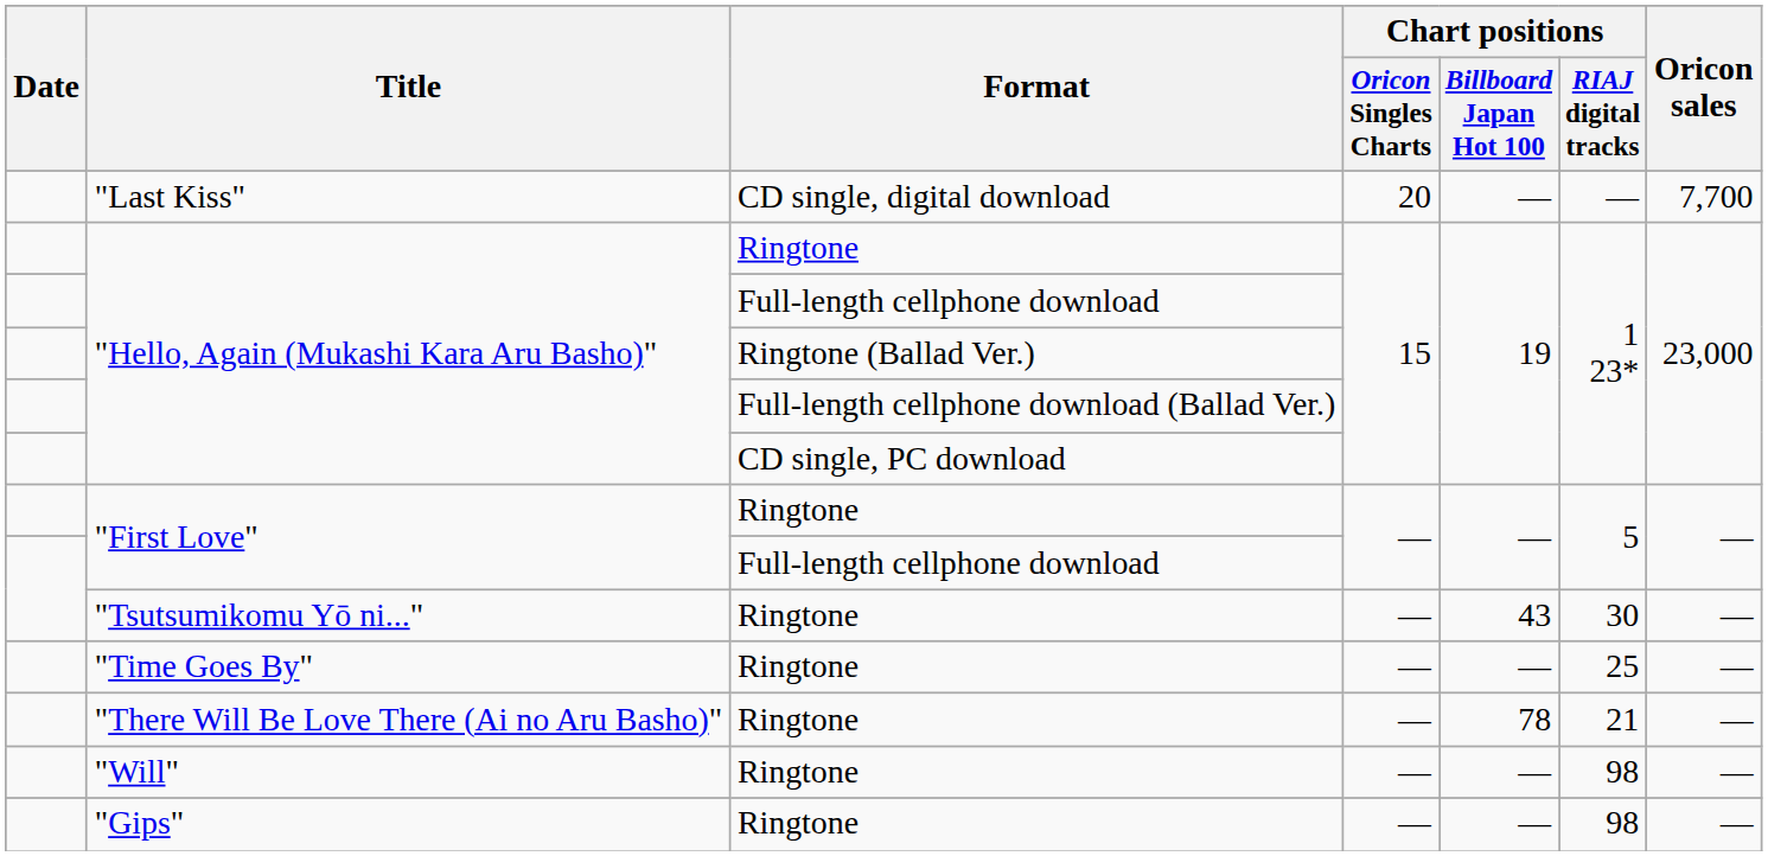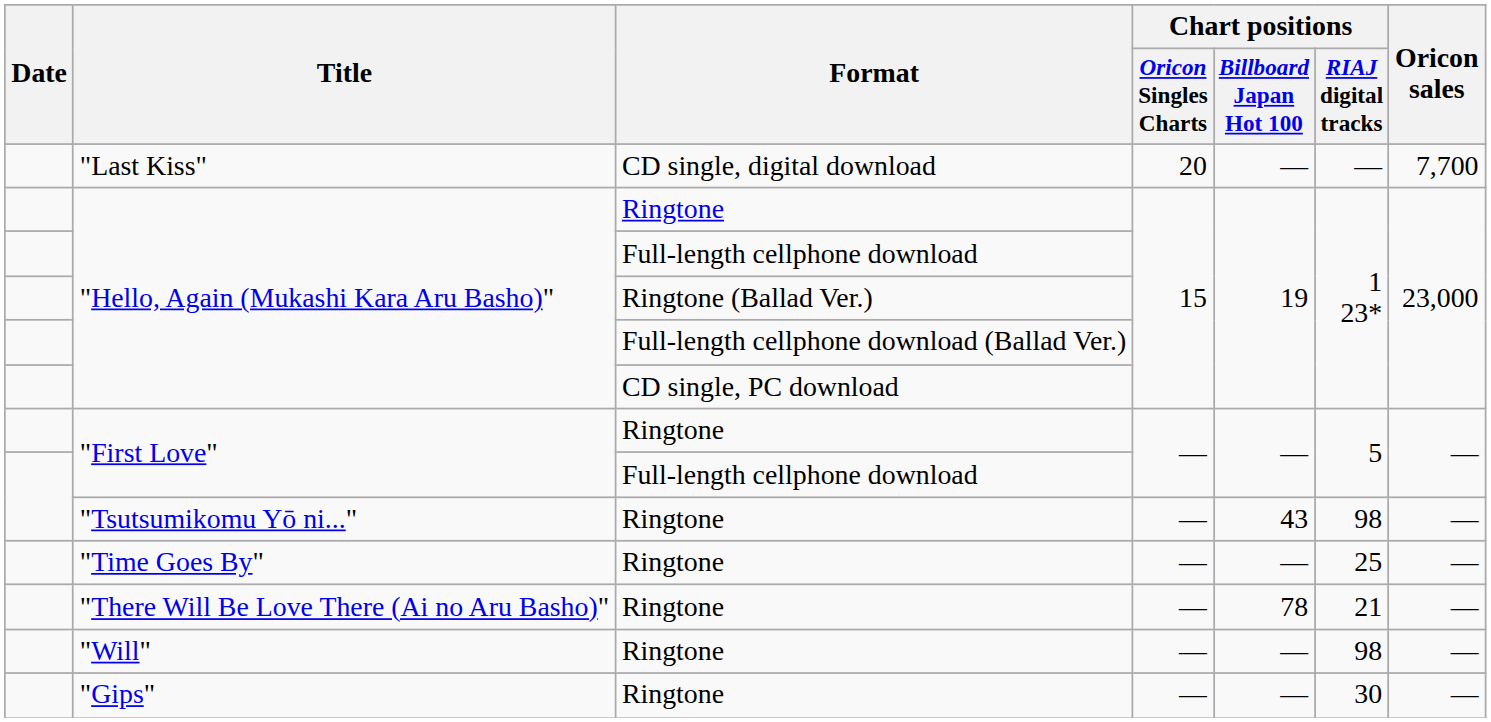 <table class="wikitable">
 <tr>
 <th rowspan="2">Date</th>
 <th rowspan="2">Title</th>
 <th rowspan="2">Format</th>
 <th colspan="3">Chart positions</th>
 <th rowspan="2">Oricon<br>sales<br></th>
 </tr>
 <tr style="font-size:smaller;">
 <th width="35"><em><a href='#'>Oricon</a></em> Singles Charts<br></th>
 <th width="35"><em><a href='#'>Billboard</a></em> <a href='#'>Japan Hot 100</a><br></th>
 <th width="35"><em><a href='#'>RIAJ</a></em> digital tracks<br></th>
 </tr>
 <tr>
 <td></td>
 <td align="left">"Last Kiss"</td>
 <td align="left">CD single, digital download</td>
 <td align="right">20</td>
 <td align="right">—</td>
 <td align="right">—</td>
 <td align="right">7,700</td>
 </tr>
 <tr>
 <td></td>
 <td align="left" rowspan="5">"<a href='#'>Hello, Again (Mukashi Kara Aru Basho)</a>"</td>
 <td align="left"><a href='#'>Ringtone</a></td>
 <td align="right" rowspan="5">15</td>
 <td align="right" rowspan="5">19</td>
 <td align="right" rowspan="5">1<br>23*</td>
 <td align="right" rowspan="5">23,000</td>
 </tr>
 <tr>
 <td></td>
 <td align="left">Full-length cellphone download</td>
 </tr>
 <tr>
 <td></td>
 <td align="left">Ringtone (Ballad Ver.)</td>
 </tr>
 <tr>
 <td></td>
 <td align="left">Full-length cellphone download (Ballad Ver.)</td>
 </tr>
 <tr>
 <td></td>
 <td align="left">CD single, PC download</td>
 </tr>
 <tr>
 <td></td>
 <td align="left" rowspan="2">"<a href='#'>First Love</a>"</td>
 <td align="left">Ringtone</td>
 <td align="right" rowspan="2">—</td>
 <td align="right" rowspan="2">—</td>
 <td align="right" rowspan="2">5</td>
 <td align="right" rowspan="2">—</td>
 </tr>
 <tr>
 <td rowspan="2"></td>
 <td align="left">Full-length cellphone download</td>
 </tr>
 <tr>
 <td align="left">"<a href='#'>Tsutsumikomu Yō ni...</a>"</td>
 <td align="left">Ringtone</td>
 <td align="right">—</td>
 <td align="right">43</td>
-<td align="right">30</td>
+<td align="right">98</td>
 <td align="right">—</td>
 </tr>
 <tr>
 <td></td>
 <td align="left">"<a href='#'>Time Goes By</a>"</td>
 <td align="left">Ringtone</td>
 <td align="right">—</td>
 <td align="right">—</td>
 <td align="right">25</td>
 <td align="right">—</td>
 </tr>
 <tr>
 <td></td>
 <td align="left">"<a href='#'>There Will Be Love There (Ai no Aru Basho)</a>"</td>
 <td align="left">Ringtone</td>
 <td align="right">—</td>
 <td align="right">78</td>
 <td align="right">21</td>
 <td align="right">—</td>
 </tr>
 <tr>
 <td></td>
 <td align="left">"<a href='#'>Will</a>"</td>
 <td align="left">Ringtone</td>
 <td align="right">—</td>
 <td align="right">—</td>
 <td align="right">98</td>
 <td align="right">—</td>
 </tr>
 <tr>
 <td></td>
 <td align="left">"<a href='#'>Gips</a>"</td>
 <td align="left">Ringtone</td>
 <td align="right">—</td>
 <td align="right">—</td>
-<td align="right">98</td>
+<td align="right">30</td>
 <td align="right">—</td>
 </tr>
 </table>
